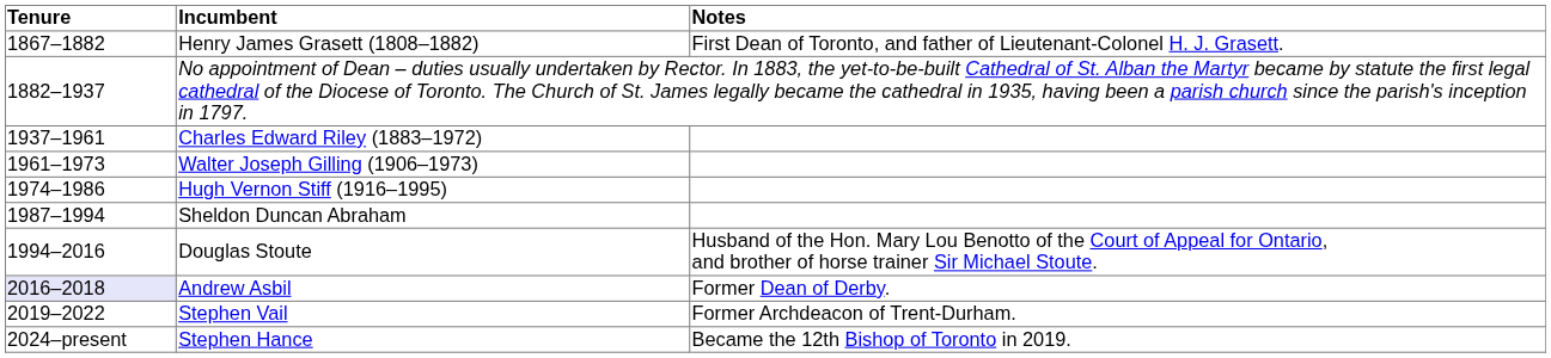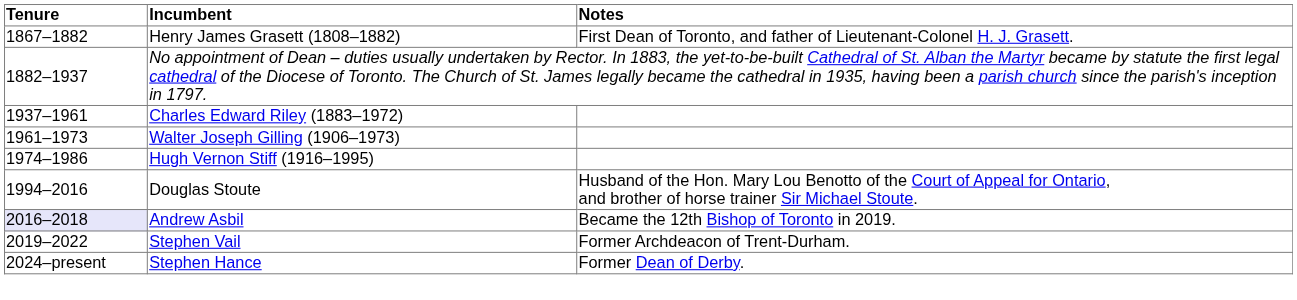 <table border=1 style="border-collapse: collapse">
 <tr align=left>
 <th width="10%">Tenure</th>
 <th width="30%">Incumbent</th>
 <th width="50%">Notes</th>
 </tr>
 <tr>
 <td>1867–1882</td>
 <td>Henry James Grasett (1808–1882)</td>
 <td>First Dean of Toronto, and father of Lieutenant-Colonel <a href='#'>H. J. Grasett</a>.</td>
 </tr>
 <tr>
 <td>1882–1937</td>
 <td colspan= "2"><em>No appointment of Dean – duties usually undertaken by Rector. In 1883, the yet-to-be-built <a href='#'>Cathedral of St. Alban the Martyr</a> became by statute the first legal <a href='#'>cathedral</a> of the Diocese of Toronto. The Church of St. James legally became the cathedral in 1935, having been a <a href='#'>parish church</a> since the parish's inception in 1797.</em></td>
 </tr>
 <tr>
 <td>1937–1961</td>
 <td><a href='#'>Charles Edward Riley</a> (1883–1972)</td>
 <td></td>
 </tr>
 <tr>
 <td>1961–1973</td>
 <td><a href='#'>Walter Joseph Gilling</a> (1906–1973)</td>
 <td></td>
 </tr>
 <tr>
 <td>1974–1986</td>
 <td><a href='#'>Hugh Vernon Stiff</a> (1916–1995)</td>
 <td></td>
 </tr>
 <tr>
-<td>1987–1994</td>
-<td>Sheldon Duncan Abraham</td>
-<td></td>
-</tr>
-<tr>
 <td>1994–2016</td>
 <td>Douglas Stoute</td>
 <td>Husband of the Hon. Mary Lou Benotto of the <a href='#'>Court of Appeal for Ontario</a>,<br>and brother of horse trainer <a href='#'>Sir Michael Stoute</a>.</td>
 </tr>
 <tr>
 <td style="background: lavender;">2016–2018</td>
 <td><a href='#'>Andrew Asbil</a></td>
-<td>Former <a href='#'>Dean of Derby</a>.</td>
+<td>Became the 12th <a href='#'>Bishop of Toronto</a> in 2019.</td>
 </tr>
 <tr>
 <td>2019–2022</td>
 <td><a href='#'>Stephen Vail</a></td>
 <td>Former Archdeacon of Trent-Durham.</td>
 </tr>
 <tr>
 <td>2024–present</td>
 <td><a href='#'>Stephen Hance</a></td>
-<td>Became the 12th <a href='#'>Bishop of Toronto</a> in 2019.</td>
+<td>Former <a href='#'>Dean of Derby</a>.</td>
 </tr>
 </table>
